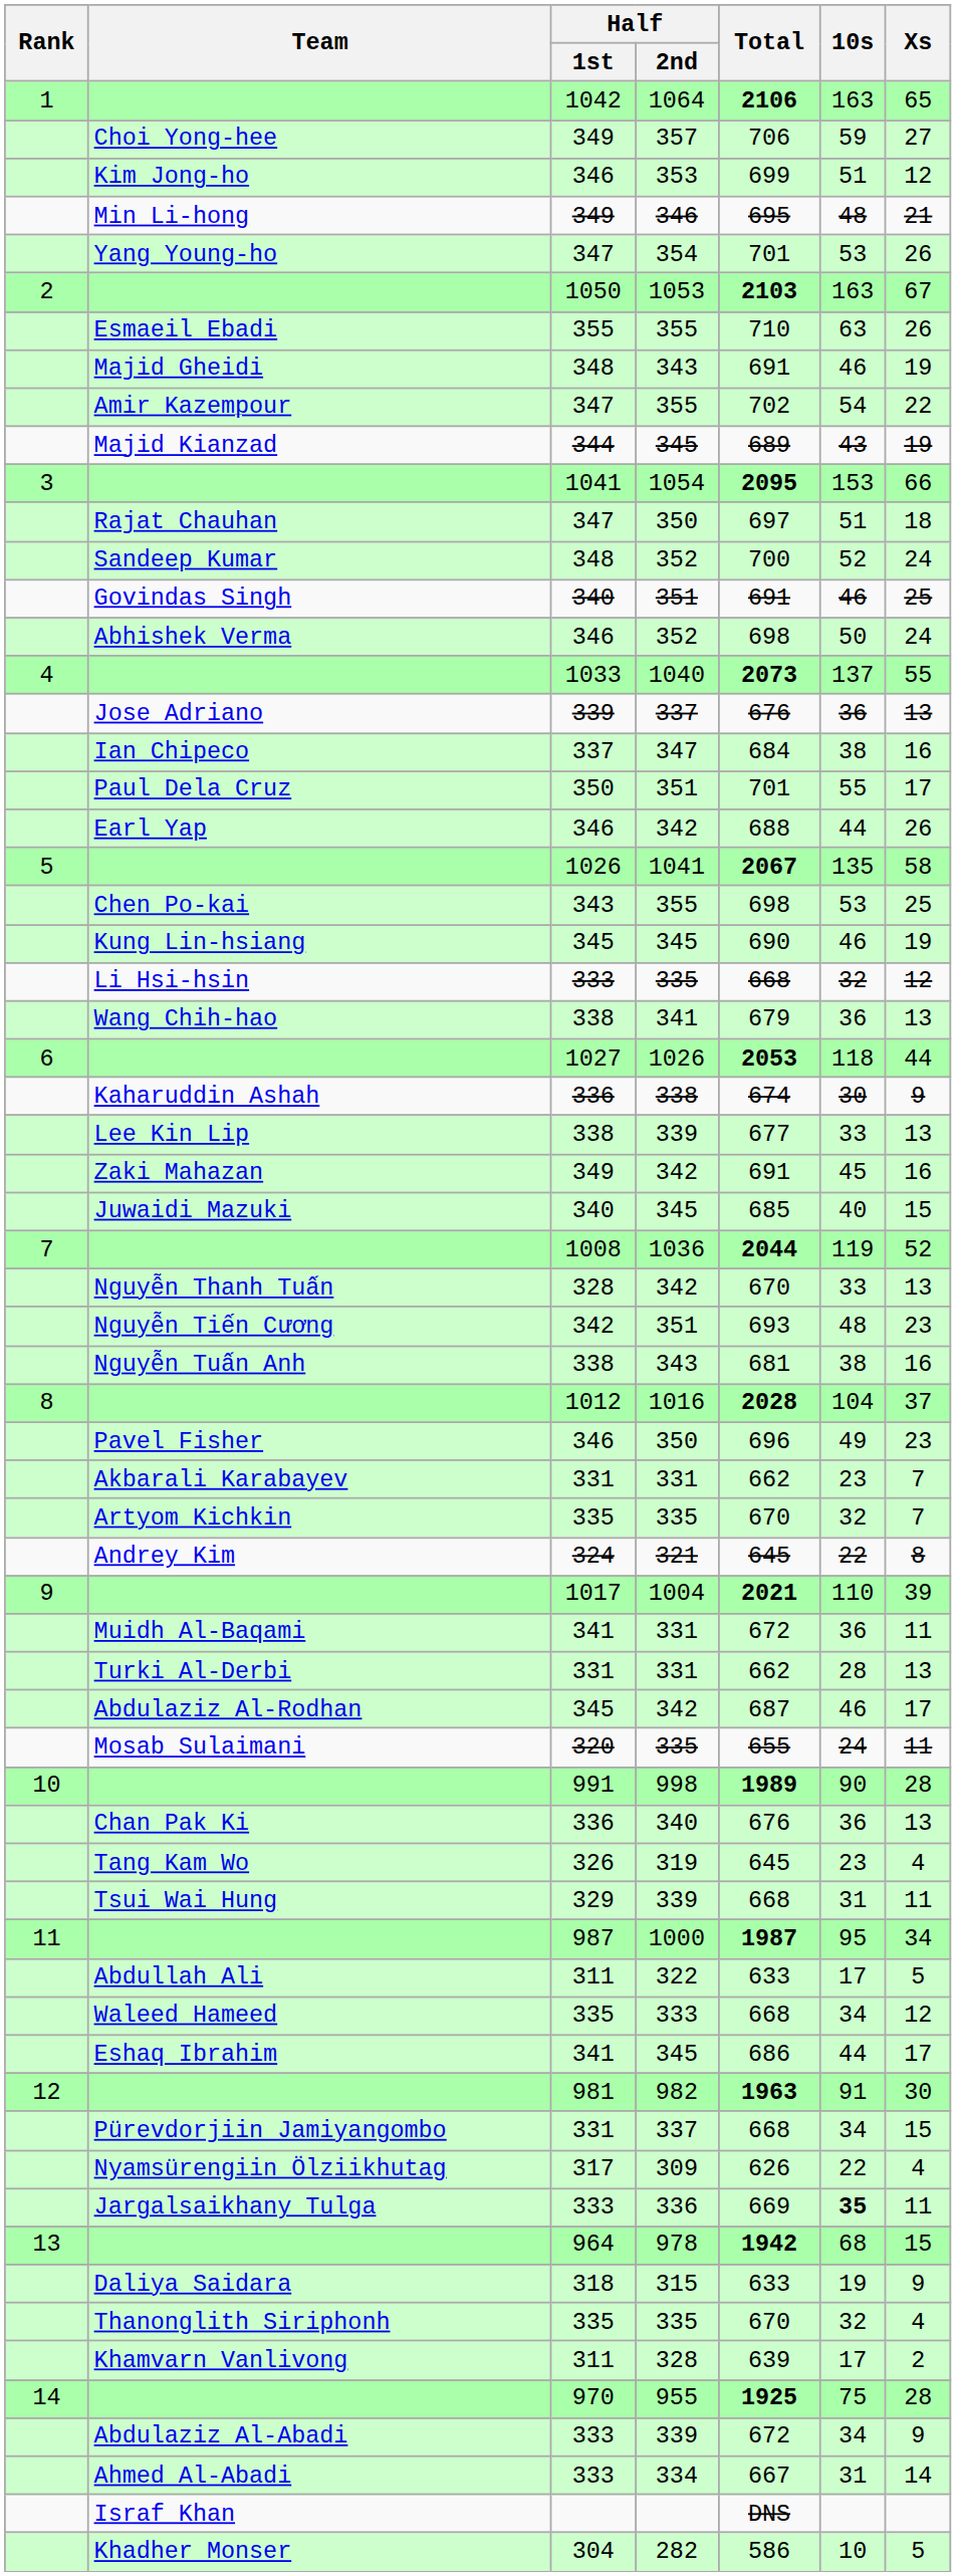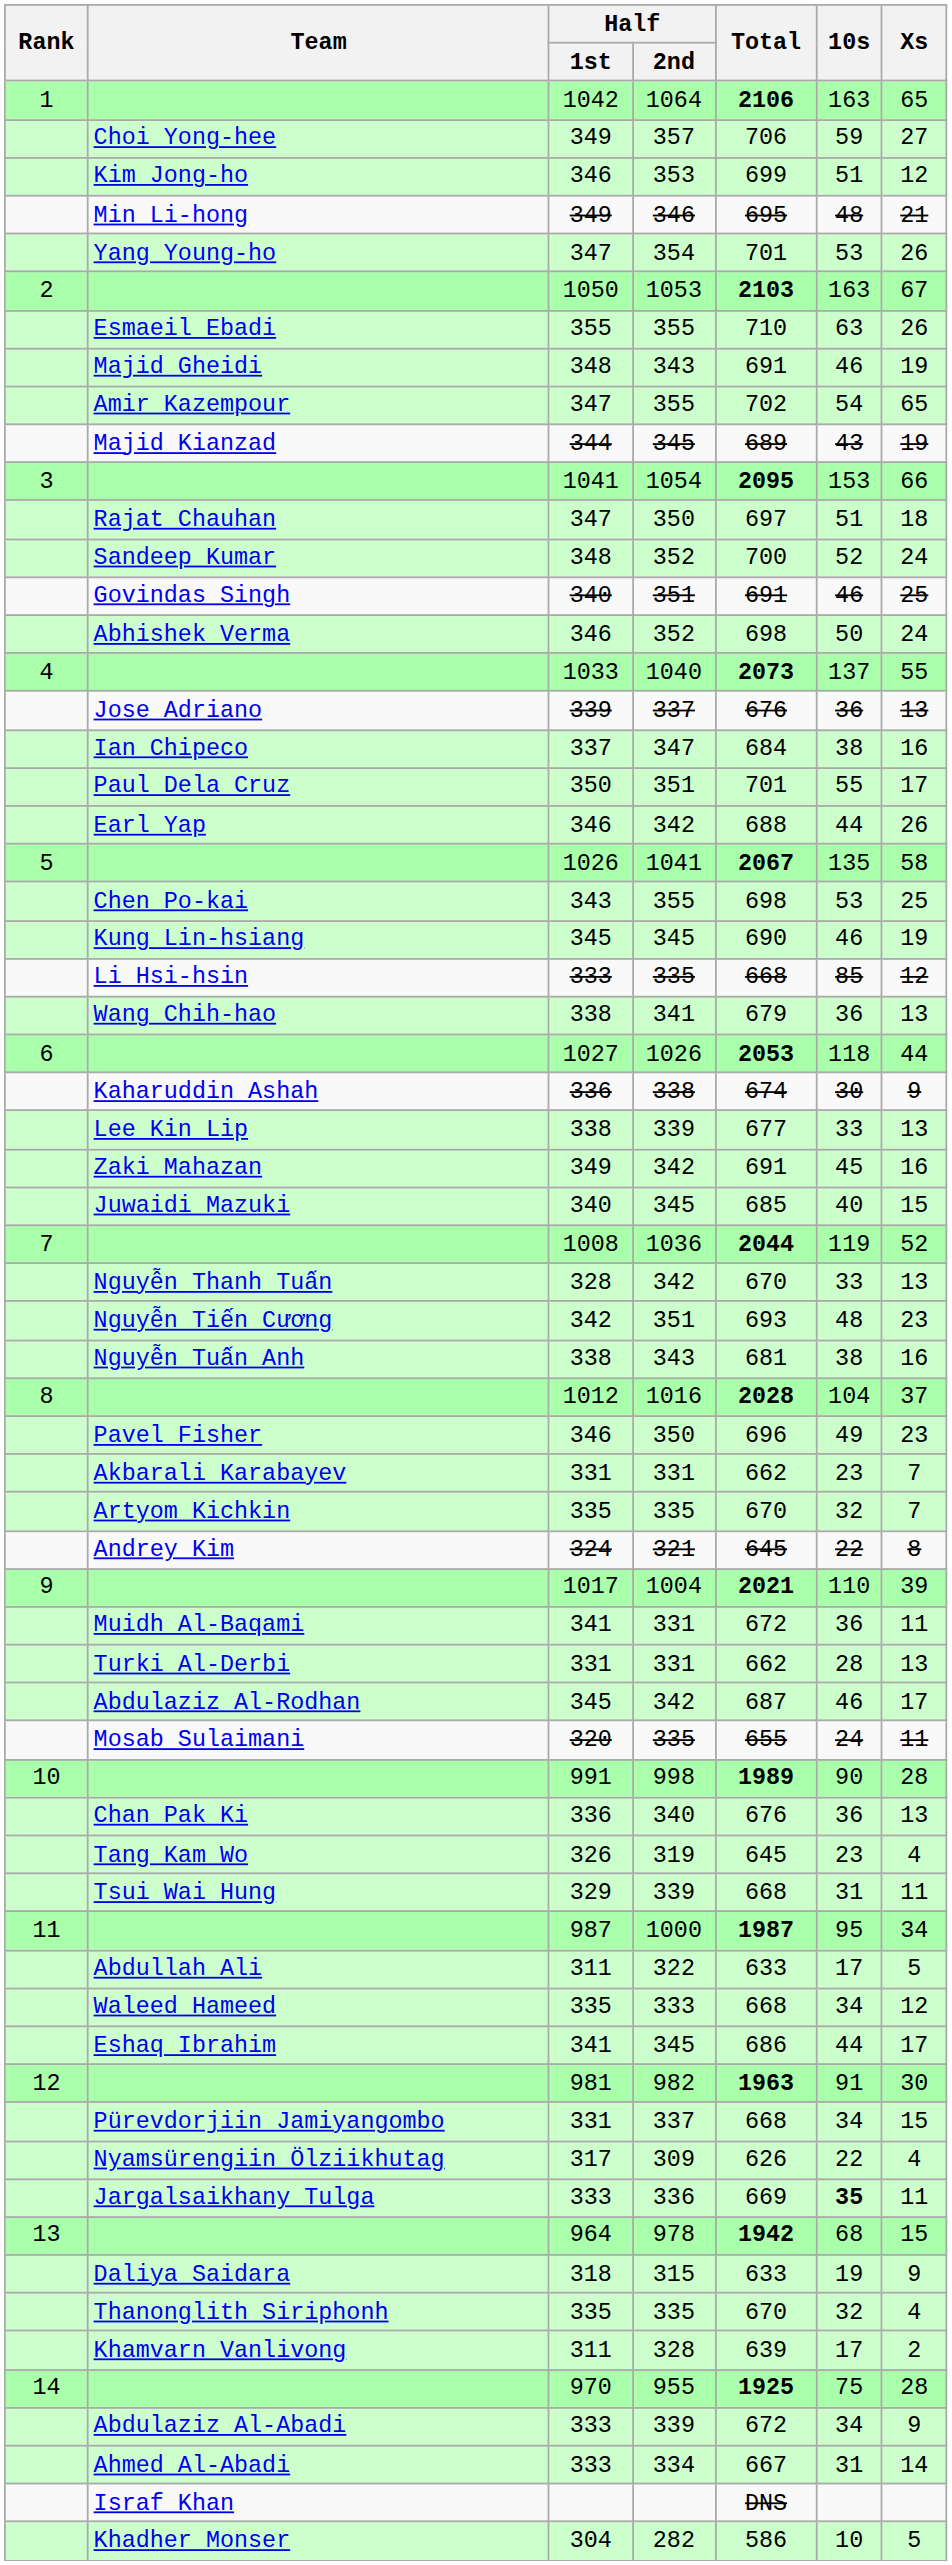 <table class="wikitable" style="text-align:center">
 <tr>
 <th rowspan=2 width=40>Rank</th>
 <th rowspan=2 width=250>Team</th>
 <th colspan=2>Half</th>
 <th rowspan=2 width=50>Total</th>
 <th rowspan=2 width=30>10s</th>
 <th rowspan=2 width=30>Xs</th>
 </tr>
 <tr>
 <th width=40>1st</th>
 <th width=40>2nd</th>
 </tr>
 <tr bgcolor="aaffaa">
 <td>1</td>
 <td align=left></td>
 <td>1042</td>
 <td>1064</td>
 <td><strong>2106</strong></td>
 <td>163</td>
 <td>65</td>
 </tr>
 <tr bgcolor=ccffcc>
 <td></td>
 <td align=left><a href='#'>Choi Yong-hee</a></td>
 <td>349</td>
 <td>357</td>
 <td>706</td>
 <td>59</td>
 <td>27</td>
 </tr>
 <tr bgcolor=ccffcc>
 <td></td>
 <td align=left><a href='#'>Kim Jong-ho</a></td>
 <td>346</td>
 <td>353</td>
 <td>699</td>
 <td>51</td>
 <td>12</td>
 </tr>
 <tr>
 <td></td>
 <td align=left><a href='#'>Min Li-hong</a></td>
 <td><s>349</s></td>
 <td><s>346</s></td>
 <td><s>695</s></td>
 <td><s>48</s></td>
 <td><s>21</s></td>
 </tr>
 <tr bgcolor=ccffcc>
 <td></td>
 <td align=left><a href='#'>Yang Young-ho</a></td>
 <td>347</td>
 <td>354</td>
 <td>701</td>
 <td>53</td>
 <td>26</td>
 </tr>
 <tr bgcolor="aaffaa">
 <td>2</td>
 <td align=left></td>
 <td>1050</td>
 <td>1053</td>
 <td><strong>2103</strong></td>
 <td>163</td>
 <td>67</td>
 </tr>
 <tr bgcolor=ccffcc>
 <td></td>
 <td align=left><a href='#'>Esmaeil Ebadi</a></td>
 <td>355</td>
 <td>355</td>
 <td>710</td>
 <td>63</td>
 <td>26</td>
 </tr>
 <tr bgcolor=ccffcc>
 <td></td>
 <td align=left><a href='#'>Majid Gheidi</a></td>
 <td>348</td>
 <td>343</td>
 <td>691</td>
 <td>46</td>
 <td>19</td>
 </tr>
 <tr bgcolor=ccffcc>
 <td></td>
 <td align=left><a href='#'>Amir Kazempour</a></td>
 <td>347</td>
 <td>355</td>
 <td>702</td>
 <td>54</td>
-<td>22</td>
+<td>65</td>
 </tr>
 <tr>
 <td></td>
 <td align=left><a href='#'>Majid Kianzad</a></td>
 <td><s>344</s></td>
 <td><s>345</s></td>
 <td><s>689</s></td>
 <td><s>43</s></td>
 <td><s>19</s></td>
 </tr>
 <tr bgcolor="aaffaa">
 <td>3</td>
 <td align=left></td>
 <td>1041</td>
 <td>1054</td>
 <td><strong>2095</strong></td>
 <td>153</td>
 <td>66</td>
 </tr>
 <tr bgcolor=ccffcc>
 <td></td>
 <td align=left><a href='#'>Rajat Chauhan</a></td>
 <td>347</td>
 <td>350</td>
 <td>697</td>
 <td>51</td>
 <td>18</td>
 </tr>
 <tr bgcolor=ccffcc>
 <td></td>
 <td align=left><a href='#'>Sandeep Kumar</a></td>
 <td>348</td>
 <td>352</td>
 <td>700</td>
 <td>52</td>
 <td>24</td>
 </tr>
 <tr>
 <td></td>
 <td align=left><a href='#'>Govindas Singh</a></td>
 <td><s>340</s></td>
 <td><s>351</s></td>
 <td><s>691</s></td>
 <td><s>46</s></td>
 <td><s>25</s></td>
 </tr>
 <tr bgcolor=ccffcc>
 <td></td>
 <td align=left><a href='#'>Abhishek Verma</a></td>
 <td>346</td>
 <td>352</td>
 <td>698</td>
 <td>50</td>
 <td>24</td>
 </tr>
 <tr bgcolor="aaffaa">
 <td>4</td>
 <td align=left></td>
 <td>1033</td>
 <td>1040</td>
 <td><strong>2073</strong></td>
 <td>137</td>
 <td>55</td>
 </tr>
 <tr>
 <td></td>
 <td align=left><a href='#'>Jose Adriano</a></td>
 <td><s>339</s></td>
 <td><s>337</s></td>
 <td><s>676</s></td>
 <td><s>36</s></td>
 <td><s>13</s></td>
 </tr>
 <tr bgcolor=ccffcc>
 <td></td>
 <td align=left><a href='#'>Ian Chipeco</a></td>
 <td>337</td>
 <td>347</td>
 <td>684</td>
 <td>38</td>
 <td>16</td>
 </tr>
 <tr bgcolor=ccffcc>
 <td></td>
 <td align=left><a href='#'>Paul Dela Cruz</a></td>
 <td>350</td>
 <td>351</td>
 <td>701</td>
 <td>55</td>
 <td>17</td>
 </tr>
 <tr bgcolor=ccffcc>
 <td></td>
 <td align=left><a href='#'>Earl Yap</a></td>
 <td>346</td>
 <td>342</td>
 <td>688</td>
 <td>44</td>
 <td>26</td>
 </tr>
 <tr bgcolor="aaffaa">
 <td>5</td>
 <td align=left></td>
 <td>1026</td>
 <td>1041</td>
 <td><strong>2067</strong></td>
 <td>135</td>
 <td>58</td>
 </tr>
 <tr bgcolor=ccffcc>
 <td></td>
 <td align=left><a href='#'>Chen Po-kai</a></td>
 <td>343</td>
 <td>355</td>
 <td>698</td>
 <td>53</td>
 <td>25</td>
 </tr>
 <tr bgcolor=ccffcc>
 <td></td>
 <td align=left><a href='#'>Kung Lin-hsiang</a></td>
 <td>345</td>
 <td>345</td>
 <td>690</td>
 <td>46</td>
 <td>19</td>
 </tr>
 <tr>
 <td></td>
 <td align=left><a href='#'>Li Hsi-hsin</a></td>
 <td><s>333</s></td>
 <td><s>335</s></td>
 <td><s>668</s></td>
-<td><s>32</s></td>
+<td><s>85</s></td>
 <td><s>12</s></td>
 </tr>
 <tr bgcolor=ccffcc>
 <td></td>
 <td align=left><a href='#'>Wang Chih-hao</a></td>
 <td>338</td>
 <td>341</td>
 <td>679</td>
 <td>36</td>
 <td>13</td>
 </tr>
 <tr bgcolor="aaffaa">
 <td>6</td>
 <td align=left></td>
 <td>1027</td>
 <td>1026</td>
 <td><strong>2053</strong></td>
 <td>118</td>
 <td>44</td>
 </tr>
 <tr>
 <td></td>
 <td align=left><a href='#'>Kaharuddin Ashah</a></td>
 <td><s>336</s></td>
 <td><s>338</s></td>
 <td><s>674</s></td>
 <td><s>30</s></td>
 <td><s>9</s></td>
 </tr>
 <tr bgcolor=ccffcc>
 <td></td>
 <td align=left><a href='#'>Lee Kin Lip</a></td>
 <td>338</td>
 <td>339</td>
 <td>677</td>
 <td>33</td>
 <td>13</td>
 </tr>
 <tr bgcolor=ccffcc>
 <td></td>
 <td align=left><a href='#'>Zaki Mahazan</a></td>
 <td>349</td>
 <td>342</td>
 <td>691</td>
 <td>45</td>
 <td>16</td>
 </tr>
 <tr bgcolor=ccffcc>
 <td></td>
 <td align=left><a href='#'>Juwaidi Mazuki</a></td>
 <td>340</td>
 <td>345</td>
 <td>685</td>
 <td>40</td>
 <td>15</td>
 </tr>
 <tr bgcolor="aaffaa">
 <td>7</td>
 <td align=left></td>
 <td>1008</td>
 <td>1036</td>
 <td><strong>2044</strong></td>
 <td>119</td>
 <td>52</td>
 </tr>
 <tr bgcolor=ccffcc>
 <td></td>
 <td align=left><a href='#'>Nguyễn Thanh Tuấn</a></td>
 <td>328</td>
 <td>342</td>
 <td>670</td>
 <td>33</td>
 <td>13</td>
 </tr>
 <tr bgcolor=ccffcc>
 <td></td>
 <td align=left><a href='#'>Nguyễn Tiến Cương</a></td>
 <td>342</td>
 <td>351</td>
 <td>693</td>
 <td>48</td>
 <td>23</td>
 </tr>
 <tr bgcolor=ccffcc>
 <td></td>
 <td align=left><a href='#'>Nguyễn Tuấn Anh</a></td>
 <td>338</td>
 <td>343</td>
 <td>681</td>
 <td>38</td>
 <td>16</td>
 </tr>
 <tr bgcolor="aaffaa">
 <td>8</td>
 <td align=left></td>
 <td>1012</td>
 <td>1016</td>
 <td><strong>2028</strong></td>
 <td>104</td>
 <td>37</td>
 </tr>
 <tr bgcolor=ccffcc>
 <td></td>
 <td align=left><a href='#'>Pavel Fisher</a></td>
 <td>346</td>
 <td>350</td>
 <td>696</td>
 <td>49</td>
 <td>23</td>
 </tr>
 <tr bgcolor=ccffcc>
 <td></td>
 <td align=left><a href='#'>Akbarali Karabayev</a></td>
 <td>331</td>
 <td>331</td>
 <td>662</td>
 <td>23</td>
 <td>7</td>
 </tr>
 <tr bgcolor=ccffcc>
 <td></td>
 <td align=left><a href='#'>Artyom Kichkin</a></td>
 <td>335</td>
 <td>335</td>
 <td>670</td>
 <td>32</td>
 <td>7</td>
 </tr>
 <tr>
 <td></td>
 <td align=left><a href='#'>Andrey Kim</a></td>
 <td><s>324</s></td>
 <td><s>321</s></td>
 <td><s>645</s></td>
 <td><s>22</s></td>
 <td><s>8</s></td>
 </tr>
 <tr bgcolor="aaffaa">
 <td>9</td>
 <td align=left></td>
 <td>1017</td>
 <td>1004</td>
 <td><strong>2021</strong></td>
 <td>110</td>
 <td>39</td>
 </tr>
 <tr bgcolor=ccffcc>
 <td></td>
 <td align=left><a href='#'>Muidh Al-Baqami</a></td>
 <td>341</td>
 <td>331</td>
 <td>672</td>
 <td>36</td>
 <td>11</td>
 </tr>
 <tr bgcolor=ccffcc>
 <td></td>
 <td align=left><a href='#'>Turki Al-Derbi</a></td>
 <td>331</td>
 <td>331</td>
 <td>662</td>
 <td>28</td>
 <td>13</td>
 </tr>
 <tr bgcolor=ccffcc>
 <td></td>
 <td align=left><a href='#'>Abdulaziz Al-Rodhan</a></td>
 <td>345</td>
 <td>342</td>
 <td>687</td>
 <td>46</td>
 <td>17</td>
 </tr>
 <tr>
 <td></td>
 <td align=left><a href='#'>Mosab Sulaimani</a></td>
 <td><s>320</s></td>
 <td><s>335</s></td>
 <td><s>655</s></td>
 <td><s>24</s></td>
 <td><s>11</s></td>
 </tr>
 <tr bgcolor="aaffaa">
 <td>10</td>
 <td align=left></td>
 <td>991</td>
 <td>998</td>
 <td><strong>1989</strong></td>
 <td>90</td>
 <td>28</td>
 </tr>
 <tr bgcolor=ccffcc>
 <td></td>
 <td align=left><a href='#'>Chan Pak Ki</a></td>
 <td>336</td>
 <td>340</td>
 <td>676</td>
 <td>36</td>
 <td>13</td>
 </tr>
 <tr bgcolor=ccffcc>
 <td></td>
 <td align=left><a href='#'>Tang Kam Wo</a></td>
 <td>326</td>
 <td>319</td>
 <td>645</td>
 <td>23</td>
 <td>4</td>
 </tr>
 <tr bgcolor=ccffcc>
 <td></td>
 <td align=left><a href='#'>Tsui Wai Hung</a></td>
 <td>329</td>
 <td>339</td>
 <td>668</td>
 <td>31</td>
 <td>11</td>
 </tr>
 <tr bgcolor="aaffaa">
 <td>11</td>
 <td align=left></td>
 <td>987</td>
 <td>1000</td>
 <td><strong>1987</strong></td>
 <td>95</td>
 <td>34</td>
 </tr>
 <tr bgcolor=ccffcc>
 <td></td>
 <td align=left><a href='#'>Abdullah Ali</a></td>
 <td>311</td>
 <td>322</td>
 <td>633</td>
 <td>17</td>
 <td>5</td>
 </tr>
 <tr bgcolor=ccffcc>
 <td></td>
 <td align=left><a href='#'>Waleed Hameed</a></td>
 <td>335</td>
 <td>333</td>
 <td>668</td>
 <td>34</td>
 <td>12</td>
 </tr>
 <tr bgcolor=ccffcc>
 <td></td>
 <td align=left><a href='#'>Eshaq Ibrahim</a></td>
 <td>341</td>
 <td>345</td>
 <td>686</td>
 <td>44</td>
 <td>17</td>
 </tr>
 <tr bgcolor="aaffaa">
 <td>12</td>
 <td align=left></td>
 <td>981</td>
 <td>982</td>
 <td><strong>1963</strong></td>
 <td>91</td>
 <td>30</td>
 </tr>
 <tr bgcolor=ccffcc>
 <td></td>
 <td align=left><a href='#'>Pürevdorjiin Jamiyangombo</a></td>
 <td>331</td>
 <td>337</td>
 <td>668</td>
 <td>34</td>
 <td>15</td>
 </tr>
 <tr bgcolor=ccffcc>
 <td></td>
 <td align=left><a href='#'>Nyamsürengiin Ölziikhutag</a></td>
 <td>317</td>
 <td>309</td>
 <td>626</td>
 <td>22</td>
 <td>4</td>
 </tr>
 <tr bgcolor=ccffcc>
 <td></td>
 <td align=left><a href='#'>Jargalsaikhany Tulga</a></td>
 <td>333</td>
 <td>336</td>
 <td>669</td>
 <td><strong>35</strong></td>
 <td>11</td>
 </tr>
 <tr bgcolor="aaffaa">
 <td>13</td>
 <td align=left></td>
 <td>964</td>
 <td>978</td>
 <td><strong>1942</strong></td>
 <td>68</td>
 <td>15</td>
 </tr>
 <tr bgcolor=ccffcc>
 <td></td>
 <td align=left><a href='#'>Daliya Saidara</a></td>
 <td>318</td>
 <td>315</td>
 <td>633</td>
 <td>19</td>
 <td>9</td>
 </tr>
 <tr bgcolor=ccffcc>
 <td></td>
 <td align=left><a href='#'>Thanonglith Siriphonh</a></td>
 <td>335</td>
 <td>335</td>
 <td>670</td>
 <td>32</td>
 <td>4</td>
 </tr>
 <tr bgcolor=ccffcc>
 <td></td>
 <td align=left><a href='#'>Khamvarn Vanlivong</a></td>
 <td>311</td>
 <td>328</td>
 <td>639</td>
 <td>17</td>
 <td>2</td>
 </tr>
 <tr bgcolor="aaffaa">
 <td>14</td>
 <td align=left></td>
 <td>970</td>
 <td>955</td>
 <td><strong>1925</strong></td>
 <td>75</td>
 <td>28</td>
 </tr>
 <tr bgcolor=ccffcc>
 <td></td>
 <td align=left><a href='#'>Abdulaziz Al-Abadi</a></td>
 <td>333</td>
 <td>339</td>
 <td>672</td>
 <td>34</td>
 <td>9</td>
 </tr>
 <tr bgcolor=ccffcc>
 <td></td>
 <td align=left><a href='#'>Ahmed Al-Abadi</a></td>
 <td>333</td>
 <td>334</td>
 <td>667</td>
 <td>31</td>
 <td>14</td>
 </tr>
 <tr>
 <td></td>
 <td align=left><a href='#'>Israf Khan</a></td>
 <td></td>
 <td></td>
 <td><s>DNS</s></td>
 <td></td>
 <td></td>
 </tr>
 <tr bgcolor=ccffcc>
 <td></td>
 <td align=left><a href='#'>Khadher Monser</a></td>
 <td>304</td>
 <td>282</td>
 <td>586</td>
 <td>10</td>
 <td>5</td>
 </tr>
 </table>
